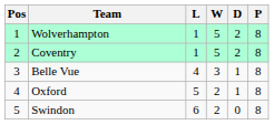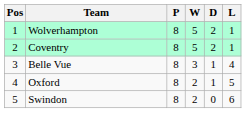 <table class="wikitable" style="font-size: 100%">
 <tr>
 <th width=20>Pos</th>
 <th width=200>Team</th>
-<th width=20>L</th>
+<th width=20>P</th>
 <th width=20>W</th>
 <th width=20>D</th>
-<th width=20>P</th>
+<th width=20>L</th>
 </tr>
 <tr align=center style="background: #ADFFD6;">
 <td>1</td>
 <td align="left">Wolverhampton</td>
-<td>1</td>
+<td>8</td>
 <td>5</td>
 <td>2</td>
-<td>8</td>
+<td>1</td>
 </tr>
 <tr align=center style="background: #ADFFD6;">
 <td>2</td>
 <td align="left">Coventry</td>
-<td>1</td>
+<td>8</td>
 <td>5</td>
 <td>2</td>
-<td>8</td>
+<td>1</td>
 </tr>
 <tr align=center>
 <td>3</td>
 <td align="left">Belle Vue</td>
-<td>4</td>
+<td>8</td>
 <td>3</td>
 <td>1</td>
-<td>8</td>
+<td>4</td>
 </tr>
 <tr align=center>
 <td>4</td>
 <td align="left">Oxford</td>
-<td>5</td>
+<td>8</td>
 <td>2</td>
 <td>1</td>
-<td>8</td>
+<td>5</td>
 </tr>
 <tr align=center>
 <td>5</td>
 <td align="left">Swindon</td>
-<td>6</td>
+<td>8</td>
 <td>2</td>
 <td>0</td>
-<td>8</td>
+<td>6</td>
 </tr>
 </table>
